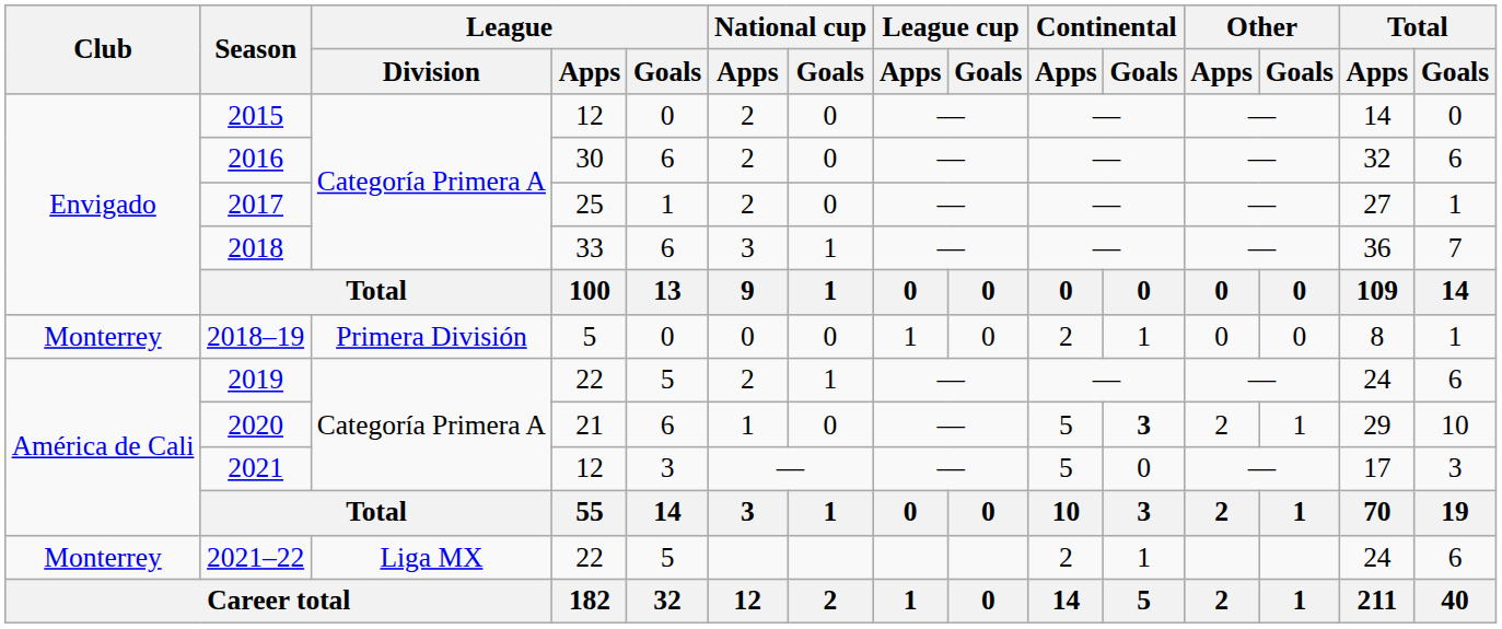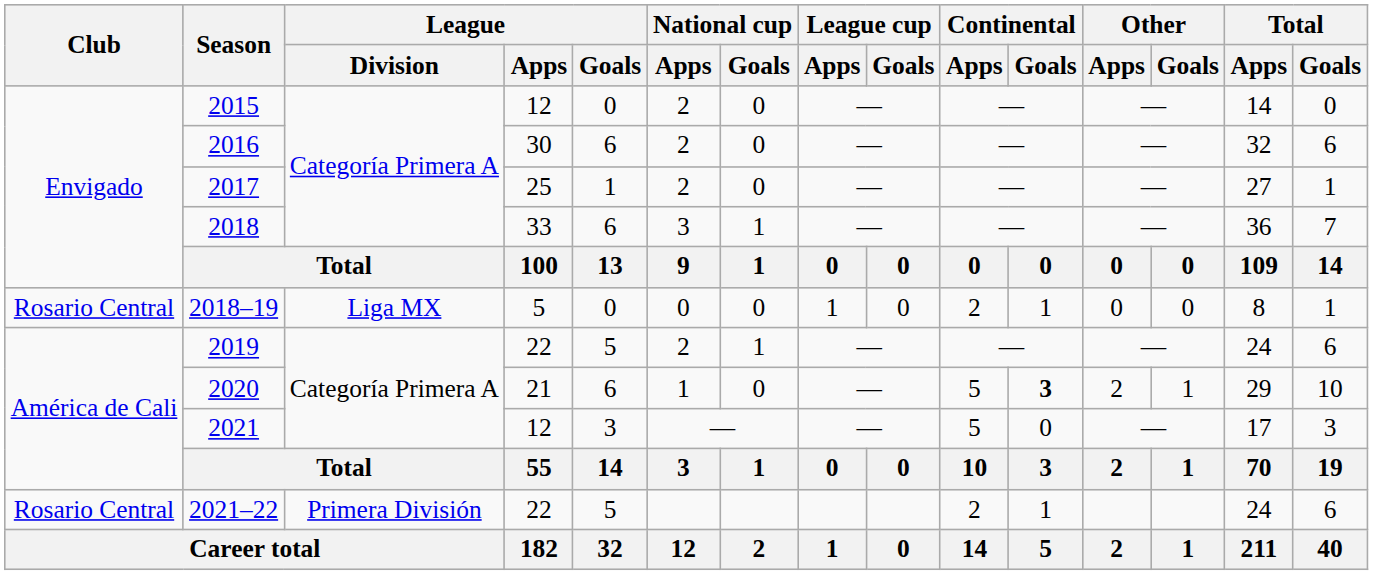 <table class="wikitable" style="text-align:center">
 <tr>
 <th rowspan="2">Club</th>
 <th rowspan="2">Season</th>
 <th colspan="3">League</th>
 <th colspan="2">National cup</th>
 <th colspan="2">League cup</th>
 <th colspan="2">Continental</th>
 <th colspan="2">Other</th>
 <th colspan="2">Total</th>
 </tr>
 <tr>
 <th>Division</th>
 <th>Apps</th>
 <th>Goals</th>
 <th>Apps</th>
 <th>Goals</th>
 <th>Apps</th>
 <th>Goals</th>
 <th>Apps</th>
 <th>Goals</th>
 <th>Apps</th>
 <th>Goals</th>
 <th>Apps</th>
 <th>Goals</th>
 </tr>
 <tr>
 <td rowspan="5"><a href='#'>Envigado</a></td>
 <td><a href='#'>2015</a></td>
 <td rowspan="4"><a href='#'>Categoría Primera A</a></td>
 <td>12</td>
 <td>0</td>
 <td>2</td>
 <td>0</td>
 <td colspan="2">—</td>
 <td colspan="2">—</td>
 <td colspan="2">—</td>
 <td>14</td>
 <td>0</td>
 </tr>
 <tr>
 <td><a href='#'>2016</a></td>
 <td>30</td>
 <td>6</td>
 <td>2</td>
 <td>0</td>
 <td colspan="2">—</td>
 <td colspan="2">—</td>
 <td colspan="2">—</td>
 <td>32</td>
 <td>6</td>
 </tr>
 <tr>
 <td><a href='#'>2017</a></td>
 <td>25</td>
 <td>1</td>
 <td>2</td>
 <td>0</td>
 <td colspan="2">—</td>
 <td colspan="2">—</td>
 <td colspan="2">—</td>
 <td>27</td>
 <td>1</td>
 </tr>
 <tr>
 <td><a href='#'>2018</a></td>
 <td>33</td>
 <td>6</td>
 <td>3</td>
 <td>1</td>
 <td colspan="2">—</td>
 <td colspan="2">—</td>
 <td colspan="2">—</td>
 <td>36</td>
 <td>7</td>
 </tr>
 <tr>
 <th colspan="2">Total</th>
 <th>100</th>
 <th>13</th>
 <th>9</th>
 <th>1</th>
 <th>0</th>
 <th>0</th>
 <th>0</th>
 <th>0</th>
 <th>0</th>
 <th>0</th>
 <th>109</th>
 <th>14</th>
 </tr>
 <tr>
-<td><a href='#'>Monterrey</a></td>
+<td><a href='#'>Rosario Central</a></td>
 <td><a href='#'>2018–19</a></td>
-<td><a href='#'>Primera División</a></td>
+<td><a href='#'>Liga MX</a></td>
 <td>5</td>
 <td>0</td>
 <td>0</td>
 <td>0</td>
 <td>1</td>
 <td>0</td>
 <td>2</td>
 <td>1</td>
 <td>0</td>
 <td>0</td>
 <td>8</td>
 <td>1</td>
 </tr>
 <tr>
 <td rowspan="4"><a href='#'>América de Cali</a></td>
 <td><a href='#'>2019</a></td>
 <td rowspan="3">Categoría Primera A</td>
 <td>22</td>
 <td>5</td>
 <td>2</td>
 <td>1</td>
 <td colspan="2">—</td>
 <td colspan="2">—</td>
 <td colspan="2">—</td>
 <td>24</td>
 <td>6</td>
 </tr>
 <tr>
 <td><a href='#'>2020</a></td>
 <td>21</td>
 <td>6</td>
 <td>1</td>
 <td>0</td>
 <td colspan="2">—</td>
 <td>5</td>
 <td><strong>3</strong></td>
 <td>2</td>
 <td>1</td>
 <td>29</td>
 <td>10</td>
 </tr>
 <tr>
 <td><a href='#'>2021</a></td>
 <td>12</td>
 <td>3</td>
 <td colspan="2">—</td>
 <td colspan="2">—</td>
 <td>5</td>
 <td>0</td>
 <td colspan="2">—</td>
 <td>17</td>
 <td>3</td>
 </tr>
 <tr>
 <th colspan="2">Total</th>
 <th>55</th>
 <th>14</th>
 <th>3</th>
 <th>1</th>
 <th>0</th>
 <th>0</th>
 <th>10</th>
 <th>3</th>
 <th>2</th>
 <th>1</th>
 <th>70</th>
 <th>19</th>
 </tr>
 <tr>
-<td><a href='#'>Monterrey</a></td>
+<td><a href='#'>Rosario Central</a></td>
 <td><a href='#'>2021–22</a></td>
-<td><a href='#'>Liga MX</a></td>
+<td><a href='#'>Primera División</a></td>
 <td>22</td>
 <td>5</td>
 <td></td>
 <td></td>
 <td></td>
 <td></td>
 <td>2</td>
 <td>1</td>
 <td></td>
 <td></td>
 <td>24</td>
 <td>6</td>
 </tr>
 <tr>
 <th colspan="3">Career total</th>
 <th>182</th>
 <th>32</th>
 <th>12</th>
 <th>2</th>
 <th>1</th>
 <th>0</th>
 <th>14</th>
 <th>5</th>
 <th>2</th>
 <th>1</th>
 <th>211</th>
 <th>40</th>
 </tr>
 </table>
